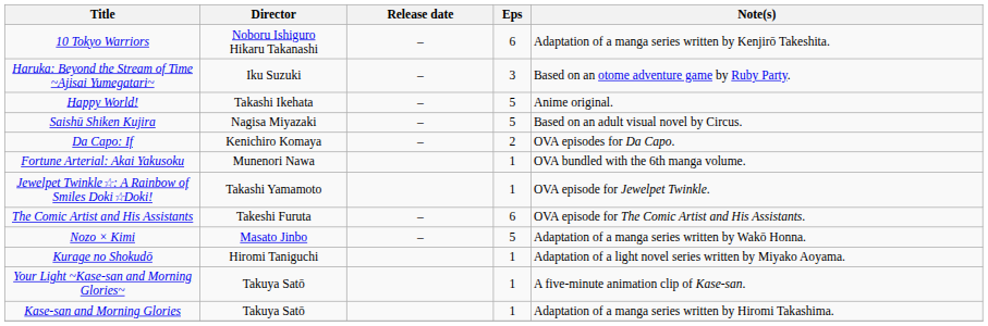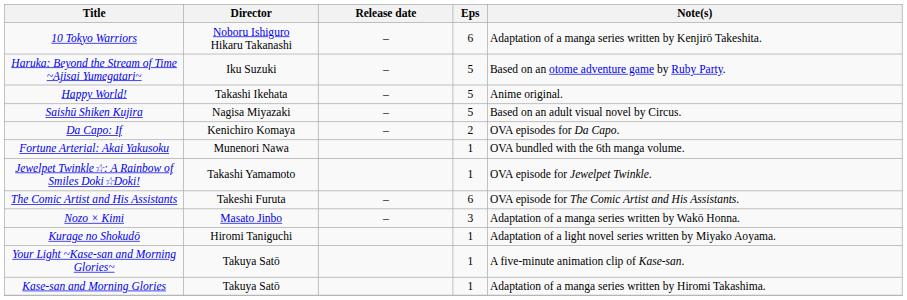 <table class="wikitable sortable" style="text-align:center; margin=auto; ">
 <tr>
 <th scope="col" width=20%>Title</th>
 <th scope="col" width=15%>Director</th>
 <th scope="col" width=15%>Release date</th>
 <th scope="col" class="unsortable">Eps</th>
 <th scope="col" class="unsortable">Note(s)</th>
 </tr>
 <tr>
 <td><em><a href='#'>10 Tokyo Warriors</a></em></td>
 <td><a href='#'>Noboru Ishiguro</a><br>Hikaru Takanashi</td>
 <td>–<br></td>
 <td>6</td>
 <td style="text-align:left;">Adaptation of a manga series written by Kenjirō Takeshita.</td>
 </tr>
 <tr>
 <td><em><a href='#'>Haruka: Beyond the Stream of Time ~Ajisai Yumegatari~</a></em></td>
 <td>Iku Suzuki</td>
 <td>–<br></td>
-<td>3</td>
+<td>5</td>
 <td style="text-align:left;">Based on an <a href='#'>otome adventure game</a> by <a href='#'>Ruby Party</a>.</td>
 </tr>
 <tr>
 <td><em><a href='#'>Happy World!</a></em></td>
 <td>Takashi Ikehata</td>
 <td>–<br></td>
 <td>5</td>
 <td style="text-align:left;">Anime original.</td>
 </tr>
 <tr>
 <td><em><a href='#'>Saishū Shiken Kujira</a></em></td>
 <td>Nagisa Miyazaki</td>
 <td>–<br></td>
 <td>5</td>
 <td style="text-align:left;">Based on an adult visual novel by Circus.</td>
 </tr>
 <tr>
 <td><em><a href='#'>Da Capo: If</a></em></td>
 <td>Kenichiro Komaya</td>
 <td>–<br></td>
 <td>2</td>
 <td style="text-align:left;">OVA episodes for <em>Da Capo</em>.</td>
 </tr>
 <tr>
 <td><em><a href='#'>Fortune Arterial: Akai Yakusoku</a></em></td>
 <td>Munenori Nawa</td>
 <td></td>
 <td>1</td>
 <td style="text-align:left;">OVA bundled with the 6th manga volume.</td>
 </tr>
 <tr>
 <td><em><a href='#'>Jewelpet Twinkle☆: A Rainbow of Smiles Doki☆Doki!</a></em></td>
 <td>Takashi Yamamoto</td>
 <td></td>
 <td>1</td>
 <td style="text-align:left;">OVA episode for <em>Jewelpet Twinkle</em>.</td>
 </tr>
 <tr>
 <td><em><a href='#'>The Comic Artist and His Assistants</a></em></td>
 <td>Takeshi Furuta</td>
 <td>–<br></td>
 <td>6</td>
 <td style="text-align:left;">OVA episode for <em>The Comic Artist and His Assistants</em>.</td>
 </tr>
 <tr>
 <td><em><a href='#'>Nozo × Kimi</a></em></td>
 <td><a href='#'>Masato Jinbo</a></td>
 <td>–<br></td>
-<td>5</td>
+<td>3</td>
 <td style="text-align:left;">Adaptation of a manga series written by Wakō Honna.</td>
 </tr>
 <tr>
 <td><em><a href='#'>Kurage no Shokudō</a></em></td>
 <td>Hiromi Taniguchi</td>
 <td></td>
 <td>1</td>
 <td style="text-align:left;">Adaptation of a light novel series written by Miyako Aoyama.</td>
 </tr>
 <tr>
 <td><em><a href='#'>Your Light ~Kase-san and Morning Glories~</a></em></td>
 <td>Takuya Satō</td>
 <td></td>
 <td>1</td>
 <td style="text-align:left;">A five-minute animation clip of <em>Kase-san</em>.</td>
 </tr>
 <tr>
 <td><em><a href='#'>Kase-san and Morning Glories</a></em></td>
 <td>Takuya Satō</td>
 <td></td>
 <td>1</td>
 <td style="text-align:left;">Adaptation of a manga series written by Hiromi Takashima.</td>
 </tr>
 <tr>
 </tr>
 </table>
